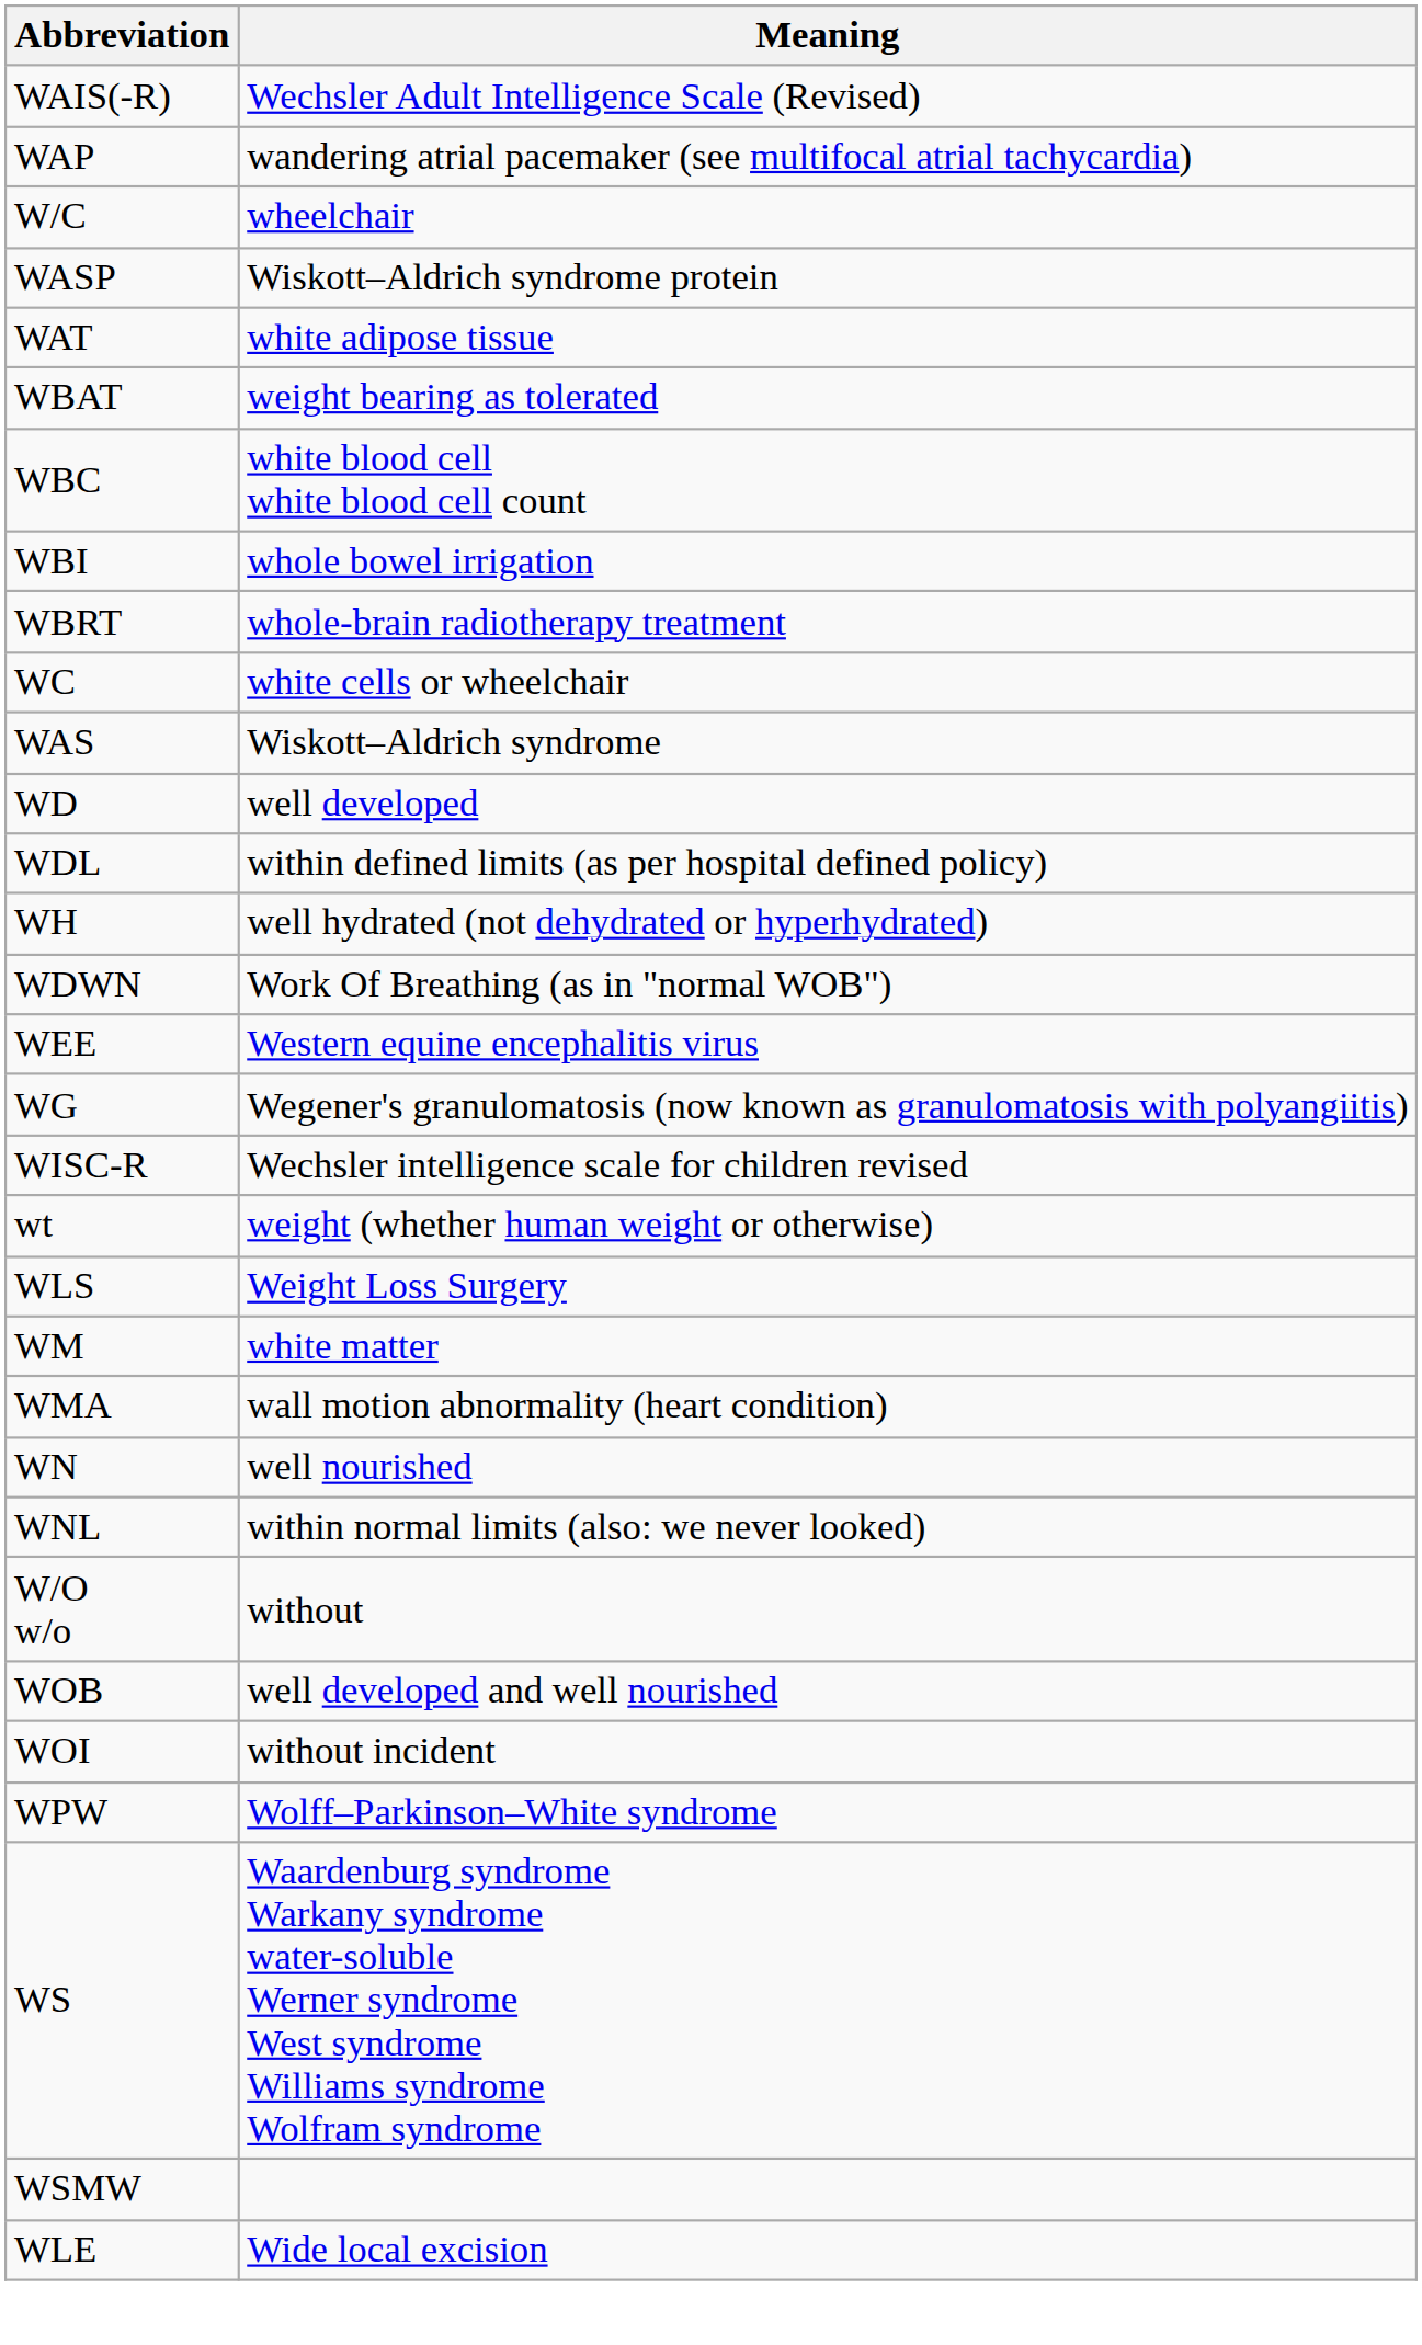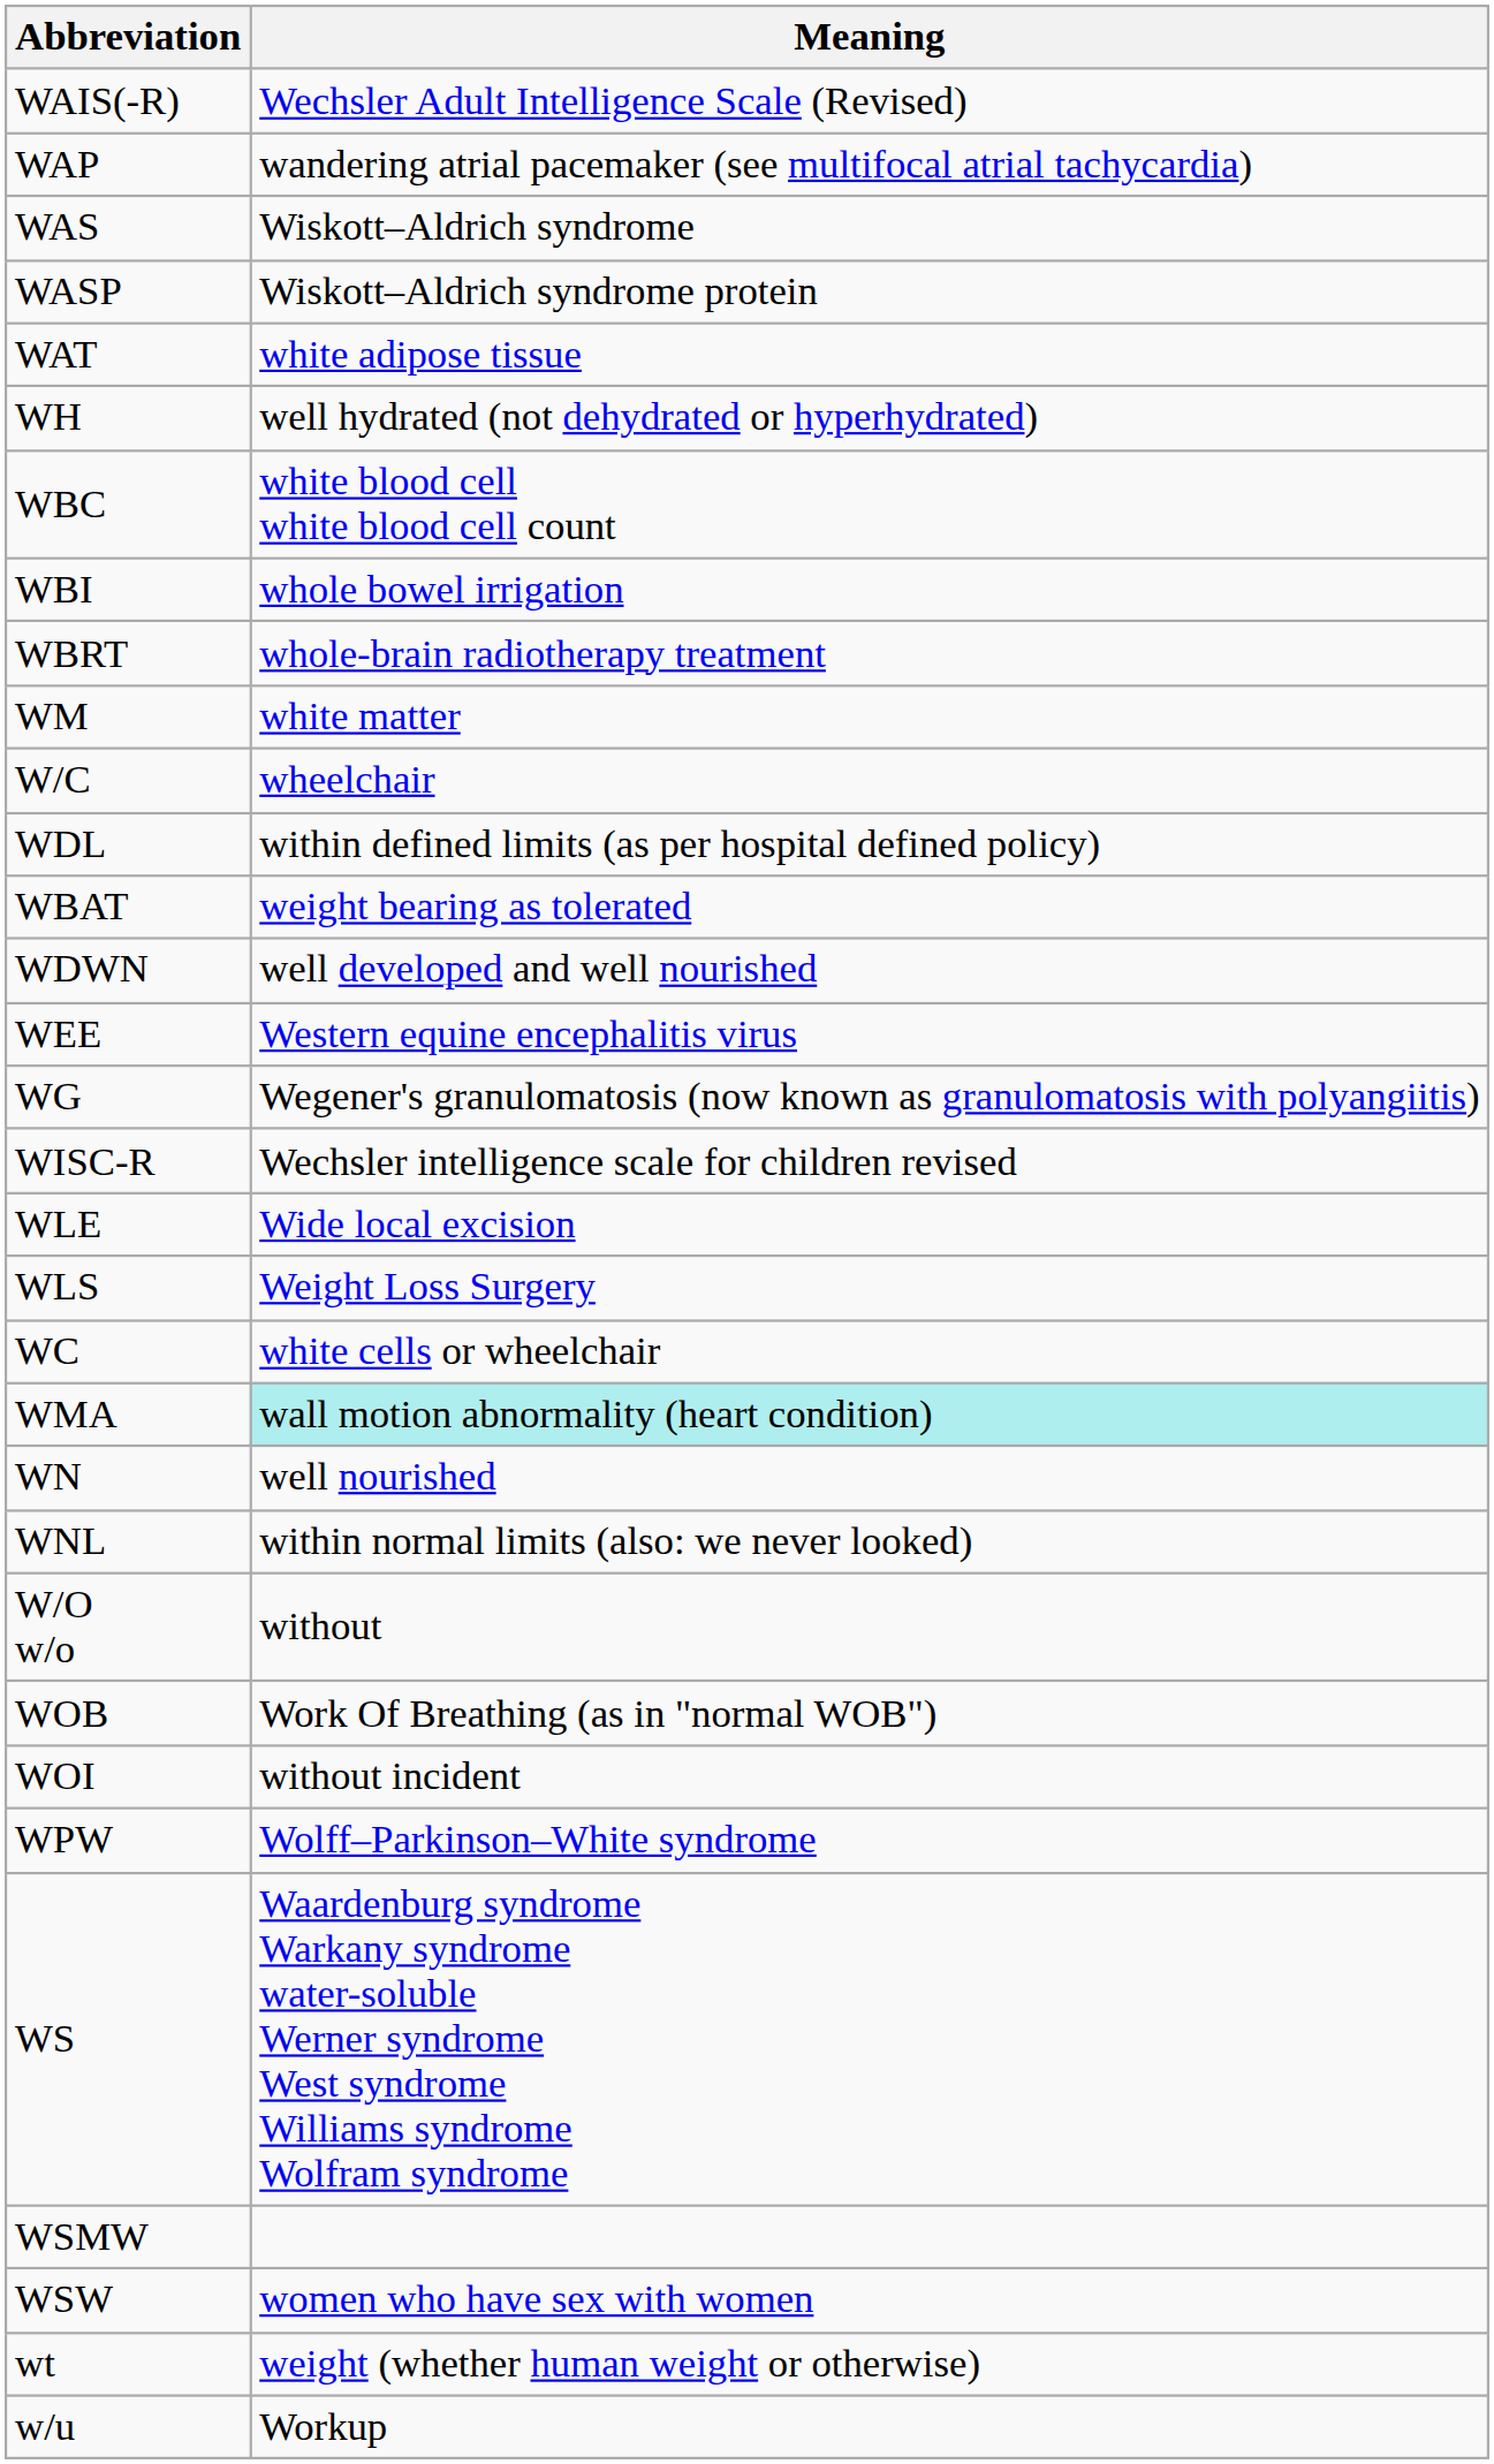 <table class="wikitable sortable">
 <tr>
 <th scope="col">Abbreviation</th>
 <th scope="col">Meaning</th>
 </tr>
 <tr>
 <td>WAIS(-R)</td>
 <td><a href='#'>Wechsler Adult Intelligence Scale</a> (Revised)</td>
 </tr>
 <tr>
 <td>WAP</td>
 <td>wandering atrial pacemaker (see <a href='#'>multifocal atrial tachycardia</a>)</td>
 </tr>
 <tr>
-<td>W/C</td>
-<td><a href='#'>wheelchair</a></td>
+<td>WAS</td>
+<td>Wiskott–Aldrich syndrome</td>
 </tr>
 <tr>
 <td>WASP</td>
 <td>Wiskott–Aldrich syndrome protein</td>
 </tr>
 <tr>
 <td>WAT</td>
 <td><a href='#'>white adipose tissue</a></td>
 </tr>
 <tr>
-<td>WBAT</td>
-<td><a href='#'>weight bearing as tolerated</a></td>
+<td>WH</td>
+<td>well hydrated (not <a href='#'>dehydrated</a> or <a href='#'>hyperhydrated</a>)</td>
 </tr>
 <tr>
 <td>WBC</td>
 <td><a href='#'>white blood cell</a> <br> <a href='#'>white blood cell</a> count</td>
 </tr>
 <tr>
 <td>WBI</td>
 <td><a href='#'>whole bowel irrigation</a></td>
 </tr>
 <tr>
 <td>WBRT</td>
 <td><a href='#'>whole-brain radiotherapy treatment</a></td>
 </tr>
 <tr>
-<td>WC</td>
-<td><a href='#'>white cells</a> or wheelchair</td>
+<td>WM</td>
+<td><a href='#'>white matter</a></td>
 </tr>
 <tr>
-<td>WAS</td>
-<td>Wiskott–Aldrich syndrome</td>
-</tr>
-<tr>
-<td>WD</td>
-<td>well <a href='#'>developed</a></td>
+<td>W/C</td>
+<td><a href='#'>wheelchair</a></td>
 </tr>
 <tr>
 <td>WDL</td>
 <td>within defined limits (as per hospital defined policy)</td>
 </tr>
 <tr>
-<td>WH</td>
-<td>well hydrated (not <a href='#'>dehydrated</a> or <a href='#'>hyperhydrated</a>)</td>
+<td>WBAT</td>
+<td><a href='#'>weight bearing as tolerated</a></td>
 </tr>
 <tr>
 <td>WDWN</td>
-<td>Work Of Breathing (as in "normal WOB")</td>
+<td>well <a href='#'>developed</a> and well <a href='#'>nourished</a></td>
 </tr>
 <tr>
 <td>WEE</td>
 <td><a href='#'>Western equine encephalitis virus</a></td>
 </tr>
 <tr>
 <td>WG</td>
 <td>Wegener's granulomatosis (now known as <a href='#'>granulomatosis with polyangiitis</a>)</td>
 </tr>
 <tr>
 <td>WISC-R</td>
 <td>Wechsler intelligence scale for children revised</td>
 </tr>
 <tr>
-<td>wt</td>
-<td><a href='#'>weight</a> (whether <a href='#'>human weight</a> or otherwise)</td>
+<td>WLE</td>
+<td><a href='#'>Wide local excision</a></td>
 </tr>
 <tr>
 <td>WLS</td>
 <td><a href='#'>Weight Loss Surgery</a></td>
 </tr>
 <tr>
-<td>WM</td>
-<td><a href='#'>white matter</a></td>
+<td>WC</td>
+<td><a href='#'>white cells</a> or wheelchair</td>
 </tr>
 <tr>
 <td>WMA</td>
-<td>wall motion abnormality (heart condition)</td>
+<td style="background: paleturquoise;">wall motion abnormality (heart condition)</td>
 </tr>
 <tr>
 <td>WN</td>
 <td>well <a href='#'>nourished</a></td>
 </tr>
 <tr>
 <td>WNL</td>
 <td>within normal limits (also: we never looked)</td>
 </tr>
 <tr>
 <td>W/O <br> w/o</td>
 <td>without</td>
 </tr>
 <tr>
 <td>WOB</td>
-<td>well <a href='#'>developed</a> and well <a href='#'>nourished</a></td>
+<td>Work Of Breathing (as in "normal WOB")</td>
 </tr>
 <tr>
 <td>WOI</td>
 <td>without incident</td>
 </tr>
 <tr>
 <td>WPW</td>
 <td><a href='#'>Wolff–Parkinson–White syndrome</a></td>
 </tr>
 <tr>
 <td>WS</td>
 <td><a href='#'>Waardenburg syndrome</a> <br> <a href='#'>Warkany syndrome</a> <br> <a href='#'>water-soluble</a> <br> <a href='#'>Werner syndrome</a> <br> <a href='#'>West syndrome</a> <br> <a href='#'>Williams syndrome</a> <br> <a href='#'>Wolfram syndrome</a></td>
 </tr>
 <tr>
 <td>WSMW</td>
 <td></td>
 </tr>
 <tr>
-<td>WLE</td>
-<td><a href='#'>Wide local excision</a></td>
+<td>WSW</td>
+<td><a href='#'>women who have sex with women</a></td>
+</tr>
+<tr>
+<td>wt</td>
+<td><a href='#'>weight</a> (whether <a href='#'>human weight</a> or otherwise)</td>
+</tr>
+<tr>
+<td>w/u</td>
+<td>Workup</td>
 </tr>
 </table>
